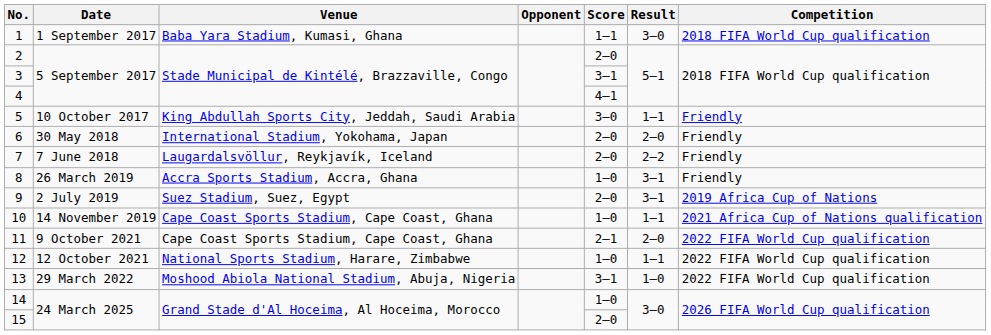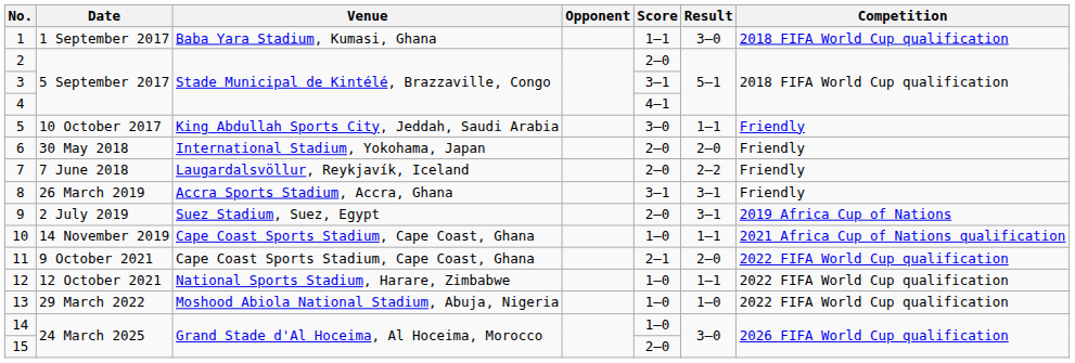 <table class="wikitable sortable">
 <tr>
 <th scope="col">No.</th>
 <th scope="col">Date</th>
 <th scope="col">Venue</th>
 <th scope="col">Opponent</th>
 <th scope="col">Score</th>
 <th scope="col">Result</th>
 <th scope="col">Competition</th>
 </tr>
 <tr>
 <td align="center">1</td>
 <td>1 September 2017</td>
 <td><a href='#'>Baba Yara Stadium</a>, Kumasi, Ghana</td>
 <td></td>
 <td align="center">1–1</td>
 <td align="center">3–0</td>
 <td><a href='#'>2018 FIFA World Cup qualification</a></td>
 </tr>
 <tr>
 <td align="center">2</td>
 <td rowspan="3">5 September 2017</td>
 <td rowspan="3"><a href='#'>Stade Municipal de Kintélé</a>, Brazzaville, Congo</td>
 <td rowspan="3"></td>
 <td align="center">2–0</td>
 <td rowspan="3" align="center">5–1</td>
 <td rowspan="3">2018 FIFA World Cup qualification</td>
 </tr>
 <tr>
 <td align="center">3</td>
 <td align="center">3–1</td>
 </tr>
 <tr>
 <td align="center">4</td>
 <td align="center">4–1</td>
 </tr>
 <tr>
 <td align="center">5</td>
 <td>10 October 2017</td>
 <td><a href='#'>King Abdullah Sports City</a>, Jeddah, Saudi Arabia</td>
 <td></td>
 <td align="center">3–0</td>
 <td align="center">1–1</td>
 <td><a href='#'>Friendly</a></td>
 </tr>
 <tr>
 <td align="center">6</td>
 <td>30 May 2018</td>
 <td><a href='#'>International Stadium</a>, Yokohama, Japan</td>
 <td></td>
 <td align="center">2–0</td>
 <td align="center">2–0</td>
 <td>Friendly</td>
 </tr>
 <tr>
 <td align="center">7</td>
 <td>7 June 2018</td>
 <td><a href='#'>Laugardalsvöllur</a>, Reykjavík, Iceland</td>
 <td></td>
 <td align="center">2–0</td>
 <td align="center">2–2</td>
 <td>Friendly</td>
 </tr>
 <tr>
 <td align="center">8</td>
 <td>26 March 2019</td>
 <td><a href='#'>Accra Sports Stadium</a>, Accra, Ghana</td>
 <td></td>
-<td align="center">1–0</td>
+<td align="center">3–1</td>
 <td align="center">3–1</td>
 <td>Friendly</td>
 </tr>
 <tr>
 <td align="center">9</td>
 <td>2 July 2019</td>
 <td><a href='#'>Suez Stadium</a>, Suez, Egypt</td>
 <td></td>
 <td align="center">2–0</td>
 <td align="center">3–1</td>
 <td><a href='#'>2019 Africa Cup of Nations</a></td>
 </tr>
 <tr>
 <td align="center">10</td>
 <td>14 November 2019</td>
 <td><a href='#'>Cape Coast Sports Stadium</a>, Cape Coast, Ghana</td>
 <td></td>
 <td align="center">1–0</td>
 <td align="center">1–1</td>
 <td><a href='#'>2021 Africa Cup of Nations qualification</a></td>
 </tr>
 <tr>
 <td align="center">11</td>
 <td>9 October 2021</td>
 <td>Cape Coast Sports Stadium, Cape Coast, Ghana</td>
 <td></td>
 <td align="center">2–1</td>
 <td align="center">2–0</td>
 <td><a href='#'>2022 FIFA World Cup qualification</a></td>
 </tr>
 <tr>
 <td align="center">12</td>
 <td>12 October 2021</td>
 <td><a href='#'>National Sports Stadium</a>, Harare, Zimbabwe</td>
 <td></td>
 <td align="center">1–0</td>
 <td align="center">1–1</td>
 <td>2022 FIFA World Cup qualification</td>
 </tr>
 <tr>
 <td align="center">13</td>
 <td>29 March 2022</td>
 <td><a href='#'>Moshood Abiola National Stadium</a>, Abuja, Nigeria</td>
 <td></td>
-<td align="center">3–1</td>
+<td align="center">1–0</td>
 <td align="center">1–0</td>
 <td>2022 FIFA World Cup qualification</td>
 </tr>
 <tr>
 <td align="center">14</td>
 <td rowspan=2>24 March 2025</td>
 <td rowspan=2><a href='#'>Grand Stade d'Al Hoceima</a>, Al Hoceima, Morocco</td>
 <td rowspan=2></td>
 <td align="center">1–0</td>
 <td align="center" rowspan=2>3–0</td>
 <td rowspan=2><a href='#'>2026 FIFA World Cup qualification</a></td>
 </tr>
 <tr>
 <td align="center">15</td>
 <td align="center">2–0</td>
 </tr>
 </table>
